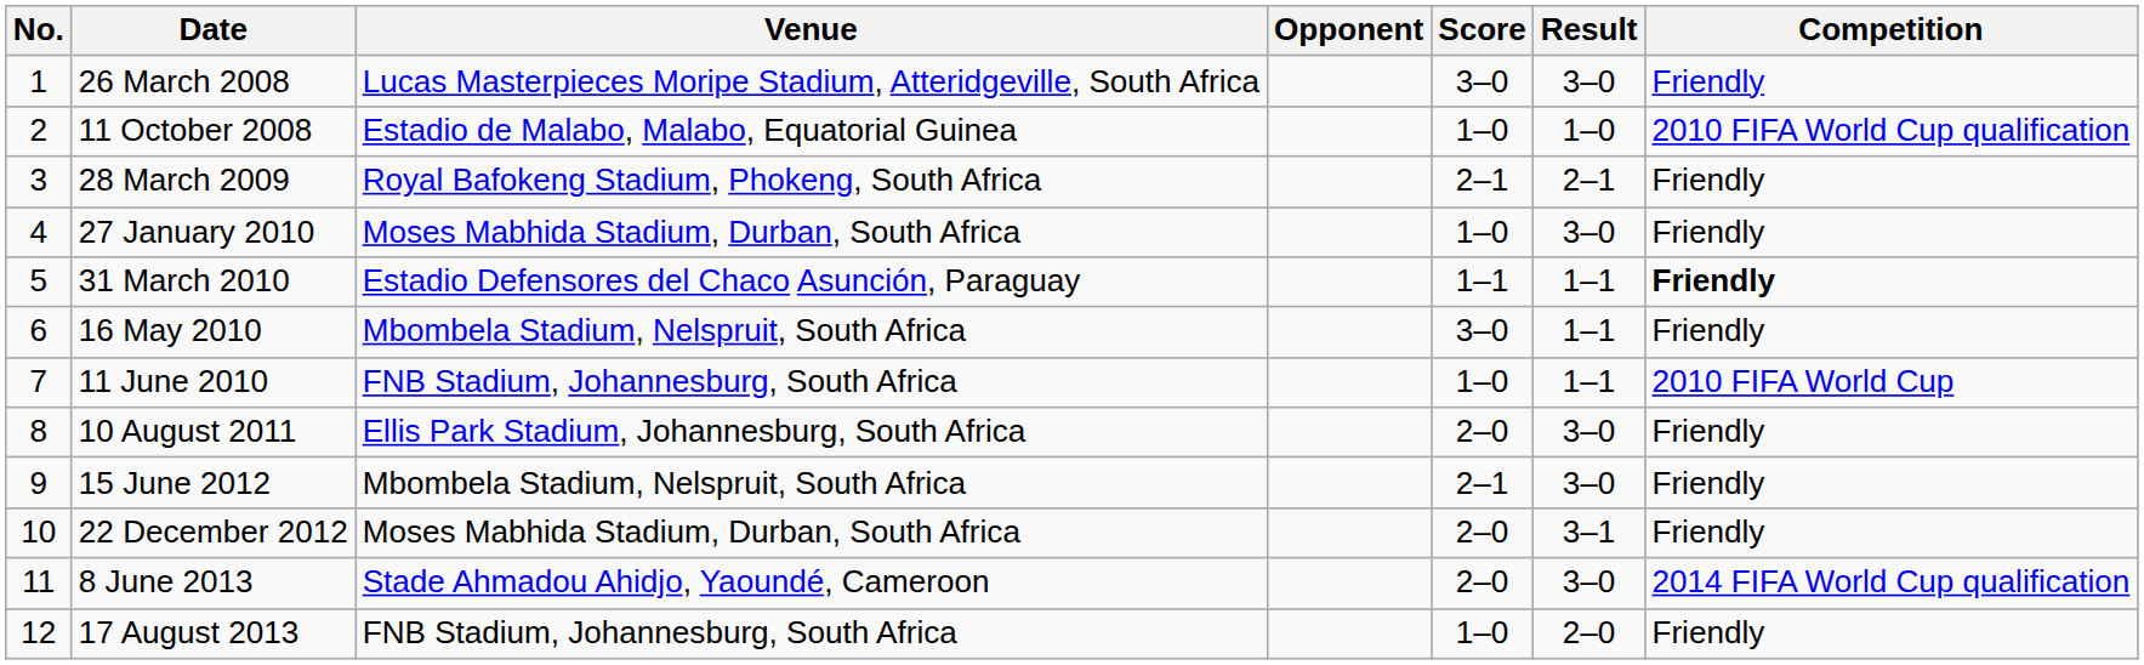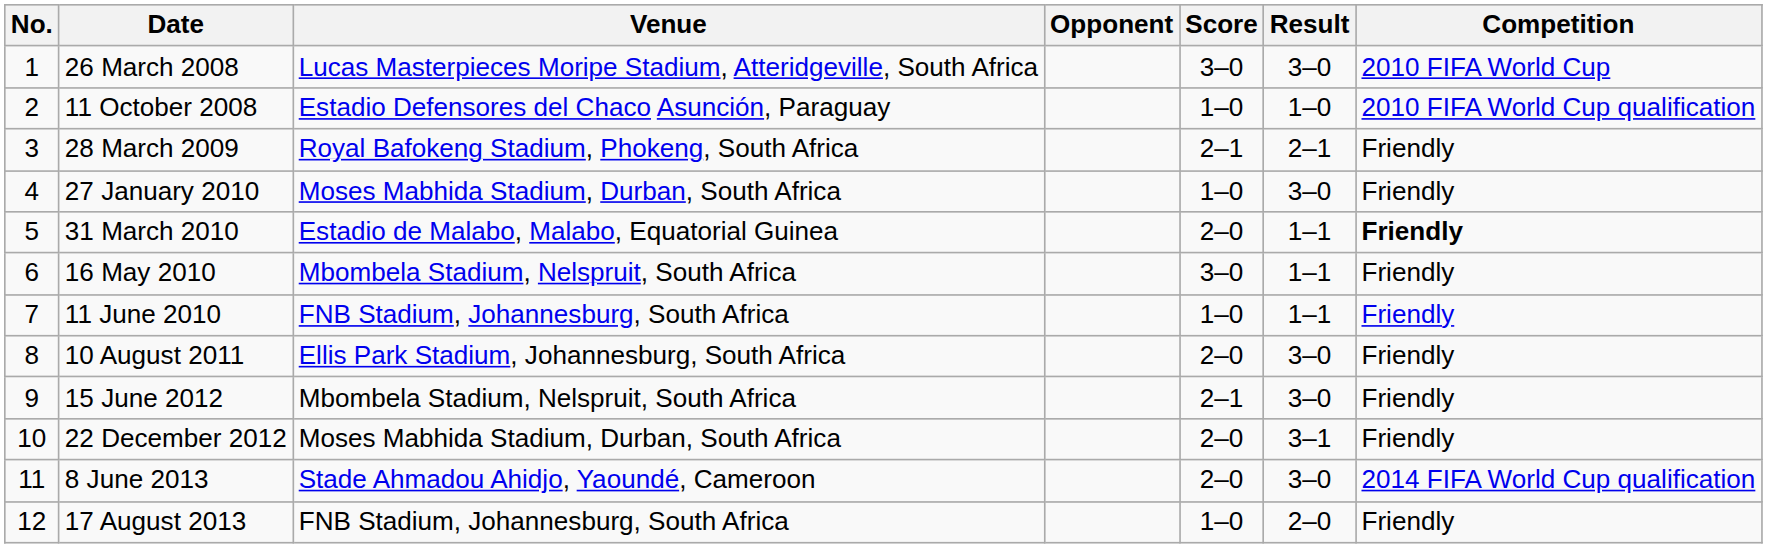 <table class="wikitable sortable">
 <tr>
 <th scope="col">No.</th>
 <th scope="col">Date</th>
 <th scope="col">Venue</th>
 <th scope="col">Opponent</th>
 <th scope="col">Score</th>
 <th scope="col">Result</th>
 <th scope="col">Competition</th>
 </tr>
 <tr>
 <td style="text-align:center;">1</td>
 <td>26 March 2008</td>
 <td><a href='#'>Lucas Masterpieces Moripe Stadium</a>, <a href='#'>Atteridgeville</a>, South Africa</td>
 <td></td>
 <td style="text-align:center;">3–0</td>
 <td style="text-align:center;">3–0</td>
-<td><a href='#'>Friendly</a></td>
+<td><a href='#'>2010 FIFA World Cup</a></td>
 </tr>
 <tr>
 <td style="text-align:center;">2</td>
 <td>11 October 2008</td>
-<td><a href='#'>Estadio de Malabo</a>, <a href='#'>Malabo</a>, Equatorial Guinea</td>
+<td><a href='#'>Estadio Defensores del Chaco</a> <a href='#'>Asunción</a>, Paraguay</td>
 <td></td>
 <td style="text-align:center;">1–0</td>
 <td style="text-align:center;">1–0</td>
 <td><a href='#'>2010 FIFA World Cup qualification</a></td>
 </tr>
 <tr>
 <td style="text-align:center;">3</td>
 <td>28 March 2009</td>
 <td><a href='#'>Royal Bafokeng Stadium</a>, <a href='#'>Phokeng</a>, South Africa</td>
 <td></td>
 <td style="text-align:center;">2–1</td>
 <td style="text-align:center;">2–1</td>
 <td>Friendly</td>
 </tr>
 <tr>
 <td style="text-align:center;">4</td>
 <td>27 January 2010</td>
 <td><a href='#'>Moses Mabhida Stadium</a>, <a href='#'>Durban</a>, South Africa</td>
 <td></td>
 <td style="text-align:center;">1–0</td>
 <td style="text-align:center;">3–0</td>
 <td>Friendly</td>
 </tr>
 <tr>
 <td style="text-align:center;">5</td>
 <td>31 March 2010</td>
-<td><a href='#'>Estadio Defensores del Chaco</a> <a href='#'>Asunción</a>, Paraguay</td>
+<td><a href='#'>Estadio de Malabo</a>, <a href='#'>Malabo</a>, Equatorial Guinea</td>
 <td></td>
-<td style="text-align:center;">1–1</td>
+<td style="text-align:center;">2–0</td>
 <td style="text-align:center;">1–1</td>
 <td><strong>Friendly</strong></td>
 </tr>
 <tr>
 <td style="text-align:center;">6</td>
 <td>16 May 2010</td>
 <td><a href='#'>Mbombela Stadium</a>, <a href='#'>Nelspruit</a>, South Africa</td>
 <td></td>
 <td style="text-align:center;">3–0</td>
 <td style="text-align:center;">1–1</td>
 <td>Friendly</td>
 </tr>
 <tr>
 <td style="text-align:center;">7</td>
 <td>11 June 2010</td>
 <td><a href='#'>FNB Stadium</a>, <a href='#'>Johannesburg</a>, South Africa</td>
 <td></td>
 <td style="text-align:center;">1–0</td>
 <td style="text-align:center;">1–1</td>
-<td><a href='#'>2010 FIFA World Cup</a></td>
+<td><a href='#'>Friendly</a></td>
 </tr>
 <tr>
 <td style="text-align:center;">8</td>
 <td>10 August 2011</td>
 <td><a href='#'>Ellis Park Stadium</a>, Johannesburg, South Africa</td>
 <td></td>
 <td style="text-align:center;">2–0</td>
 <td style="text-align:center;">3–0</td>
 <td>Friendly</td>
 </tr>
 <tr>
 <td style="text-align:center;">9</td>
 <td>15 June 2012</td>
 <td>Mbombela Stadium, Nelspruit, South Africa</td>
 <td></td>
 <td style="text-align:center;">2–1</td>
 <td style="text-align:center;">3–0</td>
 <td>Friendly</td>
 </tr>
 <tr>
 <td style="text-align:center;">10</td>
 <td>22 December 2012</td>
 <td>Moses Mabhida Stadium, Durban, South Africa</td>
 <td></td>
 <td style="text-align:center;">2–0</td>
 <td style="text-align:center;">3–1</td>
 <td>Friendly</td>
 </tr>
 <tr>
 <td style="text-align:center;">11</td>
 <td>8 June 2013</td>
 <td><a href='#'>Stade Ahmadou Ahidjo</a>, <a href='#'>Yaoundé</a>, Cameroon</td>
 <td></td>
 <td style="text-align:center;">2–0</td>
 <td style="text-align:center;">3–0</td>
 <td><a href='#'>2014 FIFA World Cup qualification</a></td>
 </tr>
 <tr>
 <td style="text-align:center;">12</td>
 <td>17 August 2013</td>
 <td>FNB Stadium, Johannesburg, South Africa</td>
 <td></td>
 <td style="text-align:center;">1–0</td>
 <td style="text-align:center;">2–0</td>
 <td>Friendly</td>
 </tr>
 </table>
